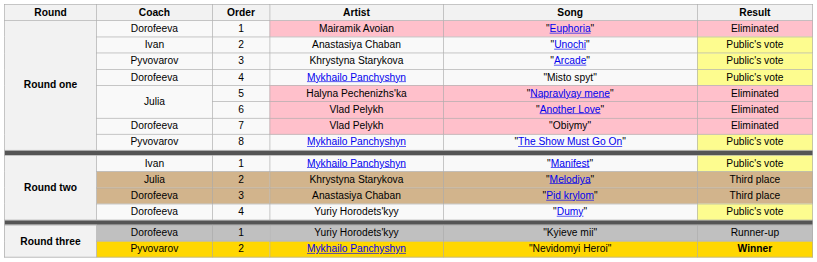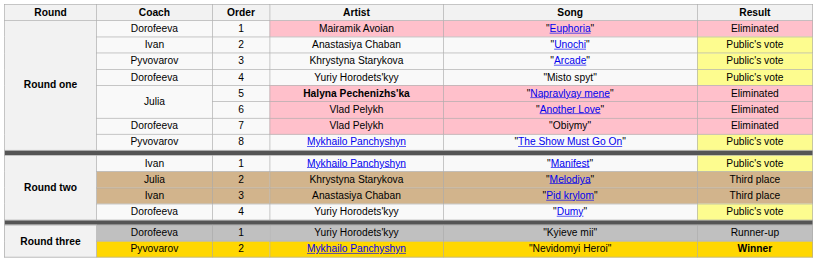 <table class="wikitable" style="text-align:center; width:100%">
 <tr>
 <th style="width:08%">Round</th>
 <th style="width:10%">Coach</th>
 <th style="width:05%">Order</th>
 <th style="width:15%">Artist</th>
 <th style="width:22%">Song</th>
 <th style="width:10%">Result</th>
 </tr>
 <tr>
 <th rowspan="8">Round one</th>
 <td>Dorofeeva</td>
 <td>1</td>
 <td style="background: pink">Mairamik Avoian</td>
 <td style="background: pink">"<a href='#'>Euphoria</a>"</td>
 <td style="background: pink">Eliminated</td>
 </tr>
 <tr>
 <td>Ivan</td>
 <td>2</td>
 <td>Anastasiya Chaban</td>
 <td>"<a href='#'>Unochi</a>"</td>
 <td style="background:#fdfc8f">Public's vote</td>
 </tr>
 <tr>
 <td>Pyvovarov</td>
 <td>3</td>
 <td>Khrystyna Starykova</td>
 <td>"<a href='#'>Arcade</a>"</td>
 <td style="background:#fdfc8f">Public's vote</td>
 </tr>
 <tr>
 <td>Dorofeeva</td>
 <td>4</td>
-<td><a href='#'>Mykhailo Panchyshyn</a></td>
+<td>Yuriy Horodets'kyy</td>
 <td>"Misto spyt"</td>
 <td style="background:#fdfc8f">Public's vote</td>
 </tr>
 <tr>
 <td rowspan="2">Julia</td>
 <td>5</td>
-<td style="background: pink">Halyna Pechenizhs'ka</td>
+<td style="background: pink"><strong>Halyna Pechenizhs'ka</strong></td>
 <td style="background: pink">"<a href='#'>Napravlyay mene</a>"</td>
 <td style="background: pink">Eliminated</td>
 </tr>
 <tr>
 <td>6</td>
 <td style="background: pink">Vlad Pelykh</td>
 <td style="background: pink">"<a href='#'>Another Love</a>"</td>
 <td style="background: pink">Eliminated</td>
 </tr>
 <tr>
 <td>Dorofeeva</td>
 <td>7</td>
 <td style="background: pink">Vlad Pelykh</td>
 <td style="background: pink">"Obiymy"</td>
 <td style="background: pink">Eliminated</td>
 </tr>
 <tr>
 <td>Pyvovarov</td>
 <td>8</td>
 <td><a href='#'>Mykhailo Panchyshyn</a></td>
 <td>"<a href='#'>The Show Must Go On</a>"</td>
 <td style="background:#fdfc8f">Public's vote</td>
 </tr>
 <tr>
 <td colspan="6" style="background:#555"></td>
 </tr>
 <tr>
 <th rowspan="4">Round two</th>
 <td>Ivan</td>
 <td>1</td>
 <td><a href='#'>Mykhailo Panchyshyn</a></td>
 <td>"<a href='#'>Manifest</a>"</td>
 <td style="background:#fdfc8f">Public's vote</td>
 </tr>
 <tr style="background:tan"|>
 <td>Julia</td>
 <td>2</td>
 <td>Khrystyna Starykova</td>
 <td>"<a href='#'>Melodiya</a>"</td>
 <td>Third place</td>
 </tr>
 <tr style="background:tan"|>
-<td>Dorofeeva</td>
+<td>Ivan</td>
 <td>3</td>
 <td>Anastasiya Chaban</td>
 <td>"<a href='#'>Pid krylom</a>"</td>
 <td>Third place</td>
 </tr>
 <tr>
 <td>Dorofeeva</td>
 <td>4</td>
 <td>Yuriy Horodets'kyy</td>
 <td>"<a href='#'>Dumy</a>"</td>
 <td style="background:#fdfc8f">Public's vote</td>
 </tr>
 <tr>
 <td colspan="6" style="background:#555"></td>
 </tr>
 <tr style="background:silver"|>
 <th rowspan="4">Round three</th>
 <td>Dorofeeva</td>
 <td>1</td>
 <td>Yuriy Horodets'kyy</td>
 <td>"Kyieve mii"</td>
 <td>Runner-up</td>
 </tr>
 <tr style="background:gold"|>
 <td>Pyvovarov</td>
 <td>2</td>
 <td><a href='#'>Mykhailo Panchyshyn</a></td>
 <td>"Nevidomyi Heroi"</td>
 <td><strong>Winner</strong></td>
 </tr>
 </table>
